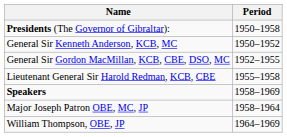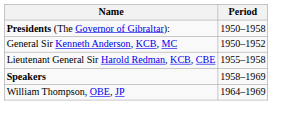 <table class="wikitable" style="text"-align:center">
 <tr>
 <th>Name</th>
 <th>Period</th>
 </tr>
 <tr>
 <td><strong>Presidents</strong> (The <a href='#'>Governor of Gibraltar</a>):</td>
 <td>1950–1958</td>
 </tr>
 <tr>
 <td>General Sir <a href='#'>Kenneth Anderson</a>, <a href='#'>KCB</a>, <a href='#'>MC</a></td>
 <td>1950–1952</td>
 </tr>
 <tr>
-<td>General Sir <a href='#'>Gordon MacMillan</a>, <a href='#'>KCB</a>, <a href='#'>CBE</a>, <a href='#'>DSO</a>, <a href='#'>MC</a></td>
-<td>1952–1955</td>
-</tr>
-<tr>
 <td>Lieutenant General Sir <a href='#'>Harold Redman</a>, <a href='#'>KCB</a>, <a href='#'>CBE</a></td>
 <td>1955–1958</td>
 </tr>
 <tr>
 <td><strong>Speakers</strong></td>
 <td>1958–1969</td>
 </tr>
 <tr>
-<td>Major Joseph Patron <a href='#'>OBE</a>, <a href='#'>MC</a>, <a href='#'>JP</a></td>
-<td>1958–1964</td>
-</tr>
-<tr>
 <td>William Thompson, <a href='#'>OBE</a>, <a href='#'>JP</a></td>
 <td>1964–1969</td>
 </tr>
 </table>
